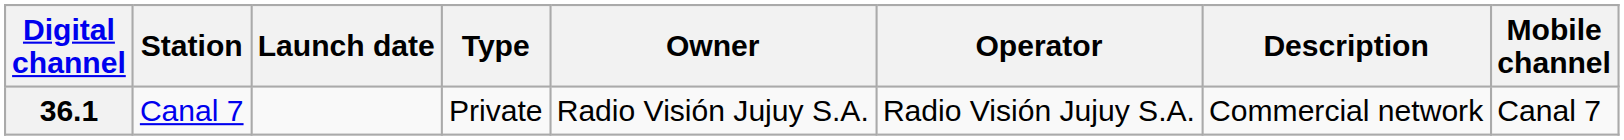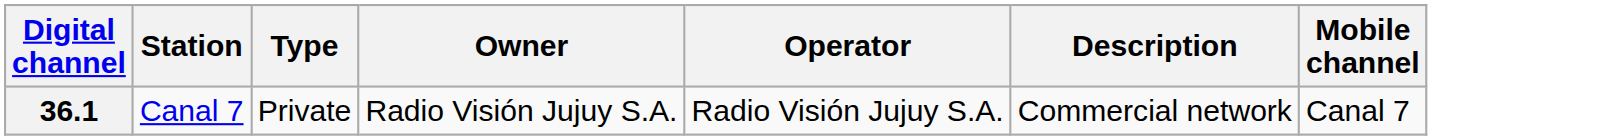 <table class="wikitable sortable" style="font-size: 90%;">
 <tr>
 <th><a href='#'>Digital<br>channel</a></th>
 <th>Station</th>
-<th>Launch date</th>
 <th>Type</th>
 <th>Owner</th>
 <th>Operator</th>
 <th>Description</th>
 <th>Mobile<br>channel</th>
 </tr>
 <tr>
 <th>36.1</th>
 <td><a href='#'>Canal 7</a></td>
-<td></td>
 <td>Private</td>
 <td>Radio Visión Jujuy S.A.</td>
 <td>Radio Visión Jujuy S.A.</td>
 <td>Commercial network</td>
 <td>Canal 7</td>
 </tr>
 </table>
